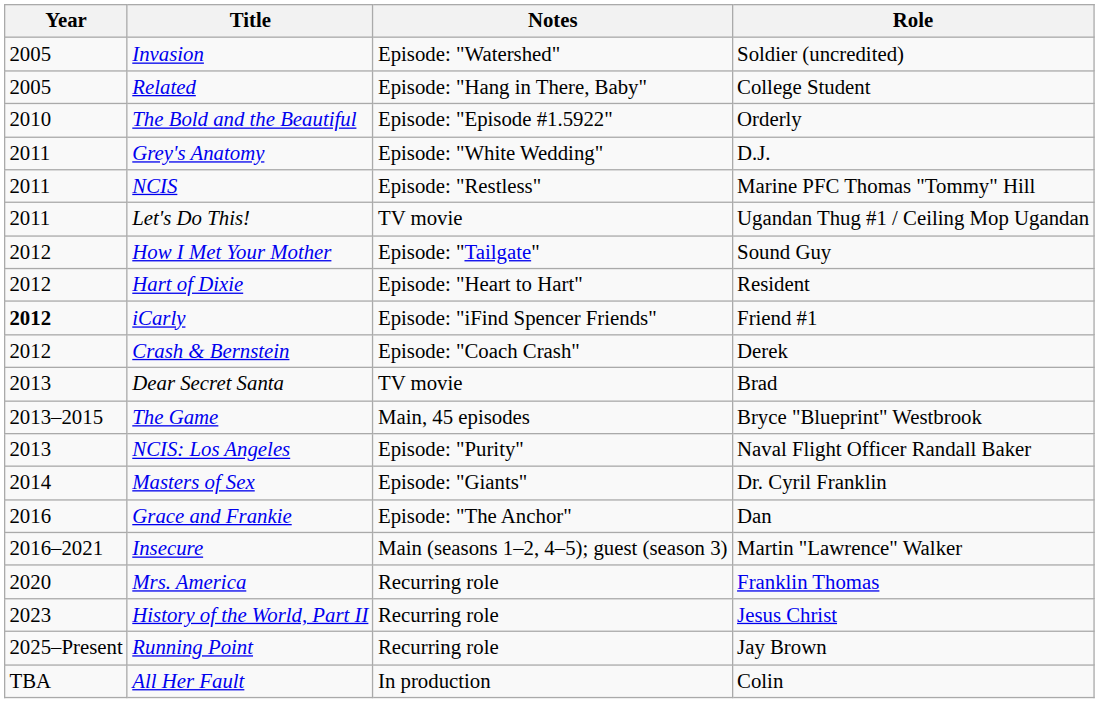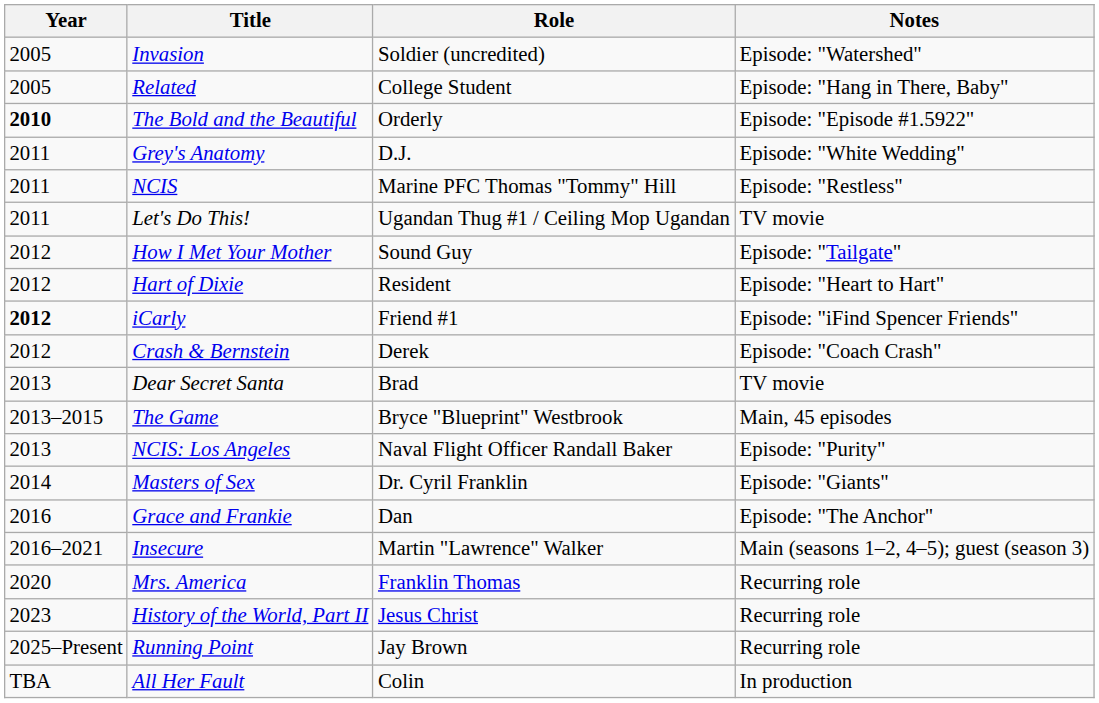 <table class="wikitable">
 <tr>
 <th>Year</th>
 <th>Title</th>
+<th>Role</th>
 <th>Notes</th>
-<th>Role</th>
 </tr>
 <tr>
 <td>2005</td>
 <td><em><a href='#'>Invasion</a></em></td>
+<td>Soldier (uncredited)</td>
 <td>Episode: "Watershed"</td>
-<td>Soldier (uncredited)</td>
 </tr>
 <tr>
 <td>2005</td>
 <td><em><a href='#'>Related</a></em></td>
+<td>College Student</td>
 <td>Episode: "Hang in There, Baby"</td>
-<td>College Student</td>
 </tr>
 <tr>
-<td>2010</td>
+<td><strong>2010</strong></td>
 <td><em><a href='#'>The Bold and the Beautiful</a></em></td>
+<td>Orderly</td>
 <td>Episode: "Episode #1.5922"</td>
-<td>Orderly</td>
 </tr>
 <tr>
 <td>2011</td>
 <td><em><a href='#'>Grey's Anatomy</a></em></td>
+<td>D.J.</td>
 <td>Episode: "White Wedding"</td>
-<td>D.J.</td>
 </tr>
 <tr>
 <td>2011</td>
 <td><em><a href='#'>NCIS</a></em></td>
+<td>Marine PFC Thomas "Tommy" Hill</td>
 <td>Episode: "Restless"</td>
-<td>Marine PFC Thomas "Tommy" Hill</td>
 </tr>
 <tr>
 <td>2011</td>
 <td><em>Let's Do This!</em></td>
+<td>Ugandan Thug #1 / Ceiling Mop Ugandan</td>
 <td>TV movie</td>
-<td>Ugandan Thug #1 / Ceiling Mop Ugandan</td>
 </tr>
 <tr>
 <td>2012</td>
 <td><em><a href='#'>How I Met Your Mother</a></em></td>
+<td>Sound Guy</td>
 <td>Episode: "<a href='#'>Tailgate</a>"</td>
-<td>Sound Guy</td>
 </tr>
 <tr>
 <td>2012</td>
 <td><em><a href='#'>Hart of Dixie</a></em></td>
+<td>Resident</td>
 <td>Episode: "Heart to Hart"</td>
-<td>Resident</td>
 </tr>
 <tr>
 <td><strong>2012</strong></td>
 <td><em><a href='#'>iCarly</a></em></td>
+<td>Friend #1</td>
 <td>Episode: "iFind Spencer Friends"</td>
-<td>Friend #1</td>
 </tr>
 <tr>
 <td>2012</td>
 <td><em><a href='#'>Crash & Bernstein</a></em></td>
+<td>Derek</td>
 <td>Episode: "Coach Crash"</td>
-<td>Derek</td>
 </tr>
 <tr>
 <td>2013</td>
 <td><em>Dear Secret Santa</em></td>
+<td>Brad</td>
 <td>TV movie</td>
-<td>Brad</td>
 </tr>
 <tr>
 <td>2013–2015</td>
 <td><em><a href='#'>The Game</a></em></td>
+<td>Bryce "Blueprint" Westbrook</td>
 <td>Main, 45 episodes</td>
-<td>Bryce "Blueprint" Westbrook</td>
 </tr>
 <tr>
 <td>2013</td>
 <td><em><a href='#'>NCIS: Los Angeles</a></em></td>
+<td>Naval Flight Officer Randall Baker</td>
 <td>Episode: "Purity"</td>
-<td>Naval Flight Officer Randall Baker</td>
 </tr>
 <tr>
 <td>2014</td>
 <td><em><a href='#'>Masters of Sex</a></em></td>
+<td>Dr. Cyril Franklin</td>
 <td>Episode: "Giants"</td>
-<td>Dr. Cyril Franklin</td>
 </tr>
 <tr>
 <td>2016</td>
 <td><em><a href='#'>Grace and Frankie</a></em></td>
+<td>Dan</td>
 <td>Episode: "The Anchor"</td>
-<td>Dan</td>
 </tr>
 <tr>
 <td>2016–2021</td>
 <td><em><a href='#'>Insecure</a></em></td>
+<td>Martin "Lawrence" Walker</td>
 <td>Main (seasons 1–2, 4–5); guest (season 3)</td>
-<td>Martin "Lawrence" Walker</td>
 </tr>
 <tr>
 <td>2020</td>
 <td><em><a href='#'>Mrs. America</a></em></td>
+<td><a href='#'>Franklin Thomas</a></td>
 <td>Recurring role</td>
-<td><a href='#'>Franklin Thomas</a></td>
 </tr>
 <tr>
 <td>2023</td>
 <td><em><a href='#'>History of the World, Part II</a></em></td>
+<td><a href='#'>Jesus Christ</a></td>
 <td>Recurring role</td>
-<td><a href='#'>Jesus Christ</a></td>
 </tr>
 <tr>
 <td>2025–Present</td>
 <td><em><a href='#'>Running Point</a></em></td>
+<td>Jay Brown</td>
 <td>Recurring role</td>
-<td>Jay Brown</td>
 </tr>
 <tr>
 <td>TBA</td>
 <td><em><a href='#'>All Her Fault</a></em></td>
+<td>Colin</td>
 <td>In production</td>
-<td>Colin</td>
 </tr>
 </table>
